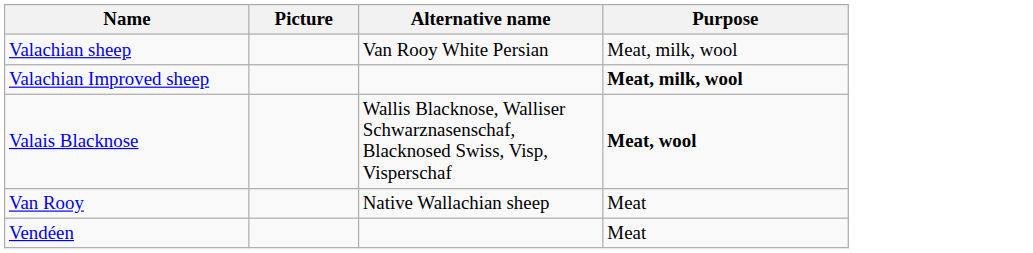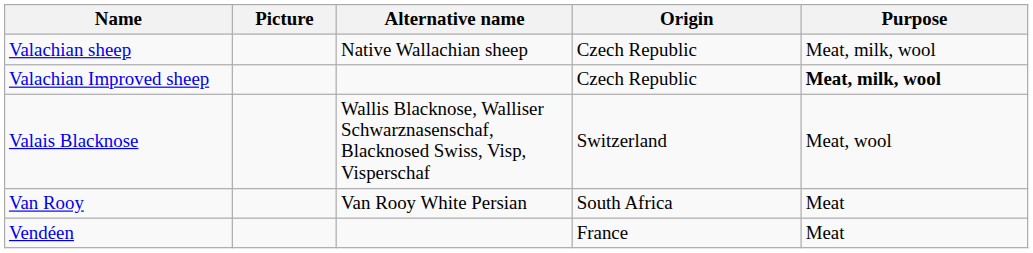 <table class="wikitable sortable">
 <tr>
 <th width="200">Name</th>
 <th width="85">Picture</th>
 <th width="200">Alternative name</th>
+<th width="200">Origin</th>
 <th width="200">Purpose</th>
 </tr>
 <tr>
 <td><a href='#'>Valachian sheep</a></td>
 <td></td>
-<td>Van Rooy White Persian</td>
+<td>Native Wallachian sheep</td>
+<td>Czech Republic</td>
 <td>Meat, milk, wool</td>
 </tr>
 <tr>
 <td><a href='#'>Valachian Improved sheep</a></td>
 <td></td>
 <td></td>
+<td>Czech Republic</td>
 <td><strong>Meat, milk, wool</strong></td>
 </tr>
 <tr>
 <td><a href='#'>Valais Blacknose</a></td>
 <td></td>
 <td>Wallis Blacknose, Walliser Schwarznasenschaf, Blacknosed Swiss, Visp, Visperschaf</td>
-<td><strong>Meat, wool</strong></td>
+<td>Switzerland</td>
+<td>Meat, wool</td>
 </tr>
 <tr>
 <td><a href='#'>Van Rooy</a></td>
 <td></td>
-<td>Native Wallachian sheep</td>
+<td>Van Rooy White Persian</td>
+<td>South Africa</td>
 <td>Meat</td>
 </tr>
 <tr>
 <td><a href='#'>Vendéen</a></td>
 <td></td>
 <td></td>
+<td>France</td>
 <td>Meat</td>
 </tr>
 </table>
